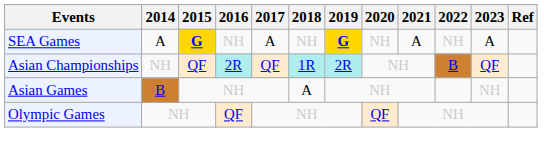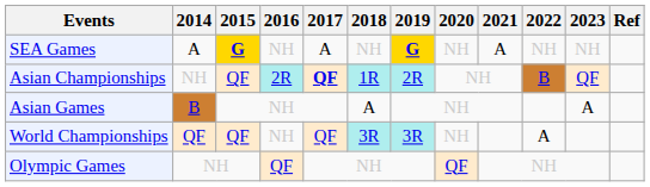 <table class="wikitable" style="font-size: 90%; text-align:center">
 <tr>
 <th>Events</th>
 <th>2014</th>
 <th>2015</th>
 <th>2016</th>
 <th>2017</th>
 <th>2018</th>
 <th>2019</th>
 <th>2020</th>
 <th>2021</th>
 <th>2022</th>
 <th>2023</th>
 <th>Ref</th>
 </tr>
 <tr>
 <td bgcolor="#ECF2FF"; align="left"><a href='#'>SEA Games</a></td>
 <td>A</td>
 <td bgcolor=gold><a href='#'><strong>G</strong></a></td>
 <td style=color:#ccc>NH</td>
 <td>A</td>
 <td style=color:#ccc>NH</td>
 <td bgcolor=gold><a href='#'><strong>G</strong></a></td>
 <td style=color:#ccc>NH</td>
 <td>A</td>
 <td style=color:#ccc>NH</td>
-<td>A</td>
+<td style=color:#ccc>NH</td>
 <td></td>
 </tr>
 <tr>
 <td bgcolor="#ECF2FF"; align="left"><a href='#'>Asian Championships</a></td>
 <td style=color:#ccc>NH</td>
 <td bgcolor=FFEBCD><a href='#'>QF</a></td>
 <td bgcolor=AFEEEE><a href='#'>2R</a></td>
-<td bgcolor=FFEBCD><a href='#'>QF</a></td>
+<td bgcolor=FFEBCD><strong><a href='#'>QF</a></strong></td>
 <td bgcolor=AFEEEE><a href='#'>1R</a></td>
 <td bgcolor=AFEEEE><a href='#'>2R</a></td>
 <td colspan="2" style=color:#ccc>NH</td>
 <td bgcolor=CD7F32><a href='#'>B</a></td>
 <td bgcolor=FFEBCD><a href='#'>QF</a></td>
 <td></td>
 </tr>
 <tr>
 <td bgcolor="#ECF2FF"; align="left"><a href='#'>Asian Games</a></td>
 <td bgcolor=CD7F32><a href='#'>B</a></td>
 <td colspan="3" style=color:#ccc>NH</td>
 <td>A</td>
 <td colspan="3" style=color:#ccc>NH</td>
 <td></td>
+<td>A</td>
+<td></td>
+</tr>
+<tr>
+<td bgcolor="#ECF2FF"; align="left"><a href='#'>World Championships</a></td>
+<td bgcolor=FFEBCD><a href='#'>QF</a></td>
+<td bgcolor=FFEBCD><a href='#'>QF</a></td>
 <td style=color:#ccc>NH</td>
+<td bgcolor=FFEBCD><a href='#'>QF</a></td>
+<td bgcolor=AFEEEE><a href='#'>3R</a></td>
+<td bgcolor=AFEEEE><a href='#'>3R</a></td>
+<td style=color:#ccc>NH</td>
+<td><a href='#'></a></td>
+<td>A</td>
+<td></td>
 <td></td>
 </tr>
 <tr>
 <td bgcolor="#ECF2FF"; align="left"><a href='#'>Olympic Games</a></td>
 <td colspan="2" style=color:#ccc>NH</td>
 <td bgcolor=FFEBCD><a href='#'>QF</a></td>
 <td colspan="3" style=color:#ccc>NH</td>
 <td bgcolor=FFEBCD><a href='#'>QF</a></td>
 <td colspan="3" style=color:#ccc>NH</td>
 <td></td>
 </tr>
 </table>
